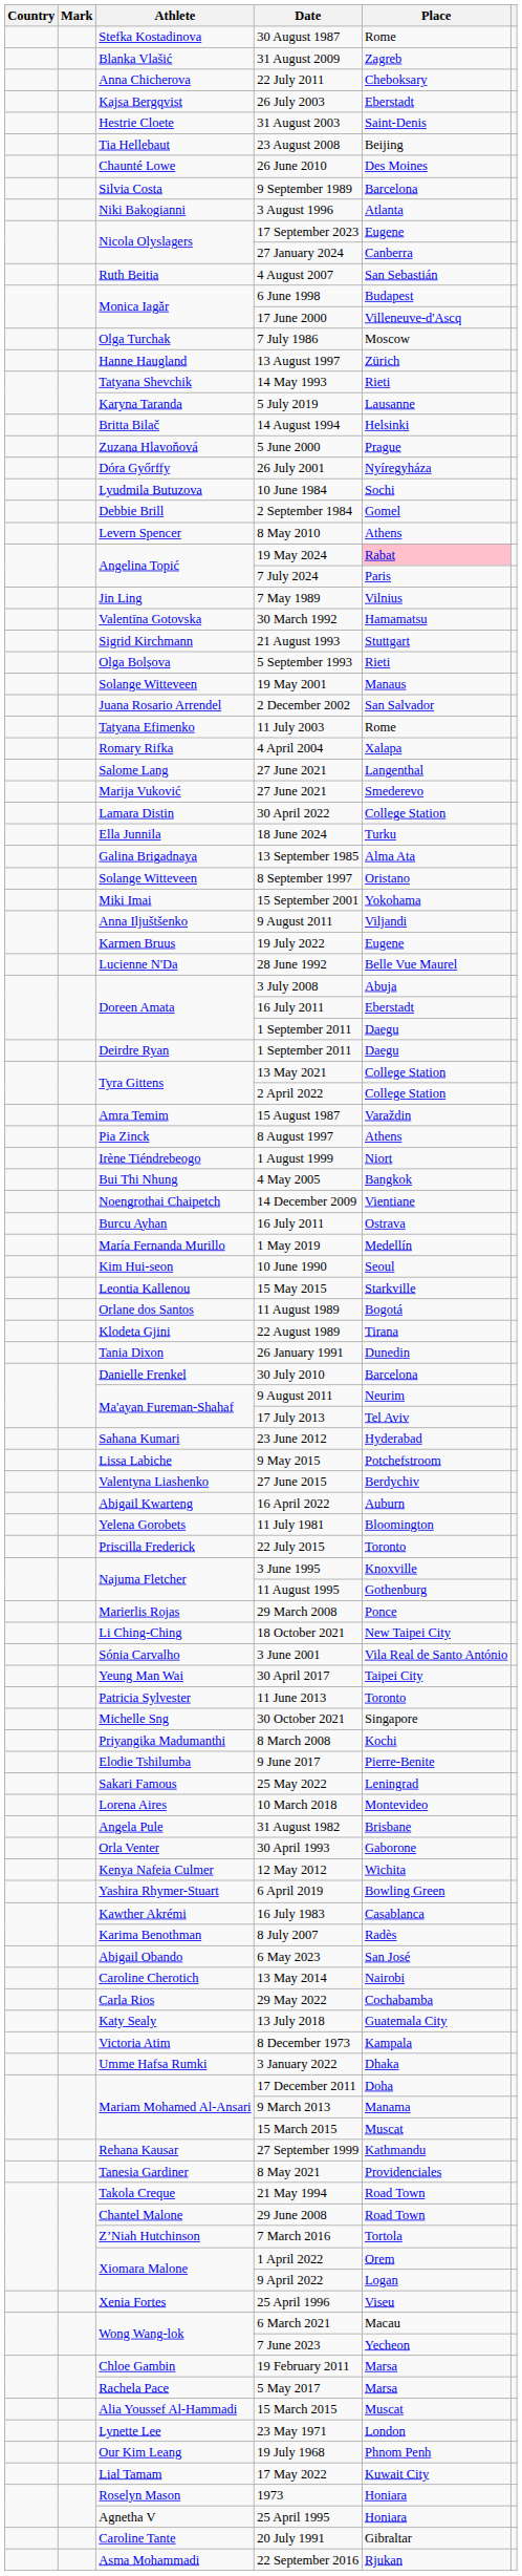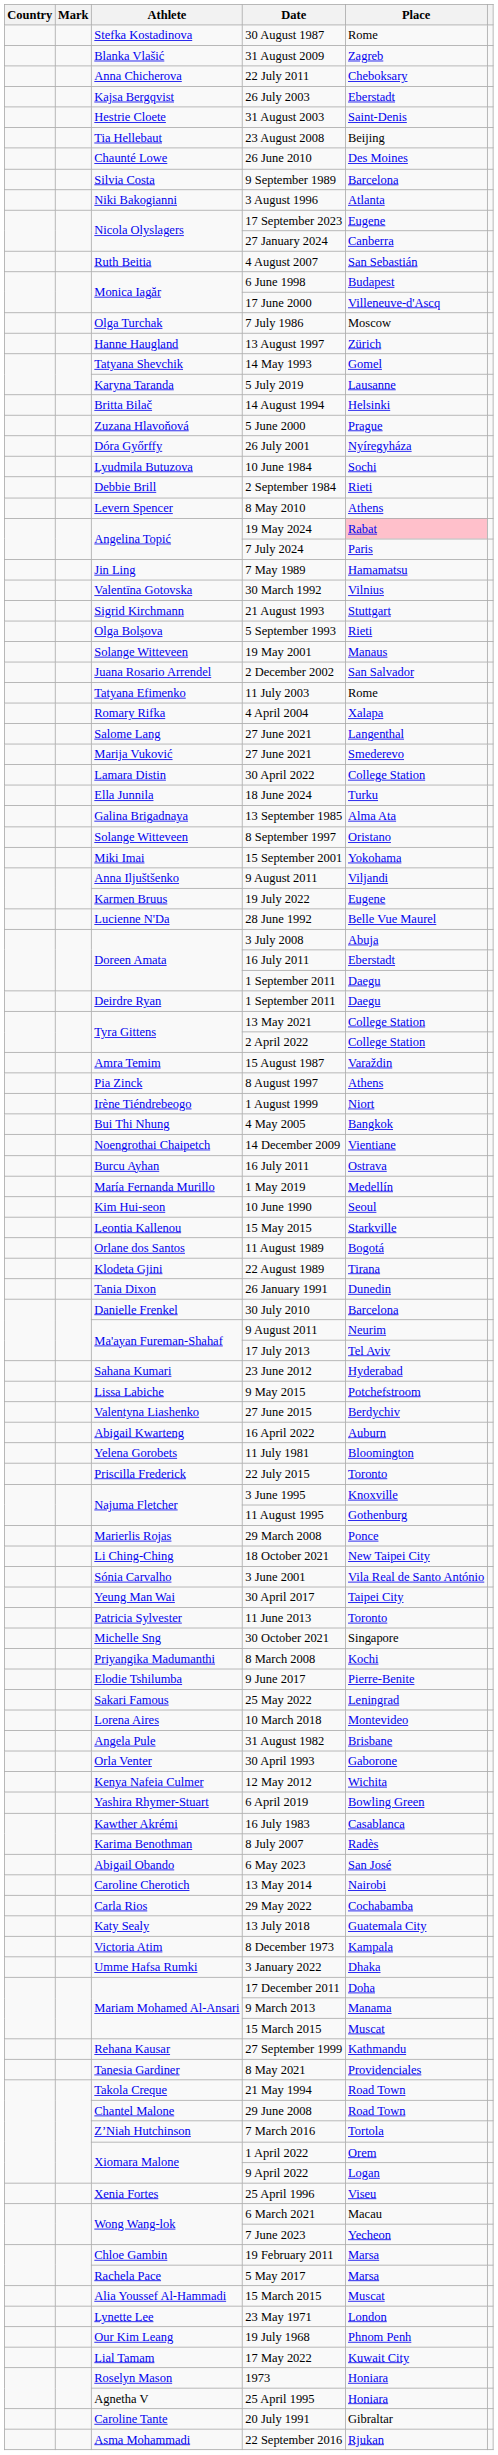 <table class="wikitable sortable static-row-numbers sticky-header" style="font-size:95%;">
 <tr>
 <th>Country</th>
 <th>Mark</th>
 <th>Athlete</th>
 <th>Date</th>
 <th>Place</th>
 <th class="unsortable"></th>
 </tr>
 <tr>
 <td></td>
 <td></td>
 <td><a href='#'>Stefka Kostadinova</a></td>
 <td>30 August 1987</td>
 <td>Rome</td>
 <td></td>
 </tr>
 <tr>
 <td></td>
 <td></td>
 <td><a href='#'>Blanka Vlašić</a></td>
 <td>31 August 2009</td>
 <td><a href='#'>Zagreb</a></td>
 <td></td>
 </tr>
 <tr>
 <td></td>
 <td></td>
 <td><a href='#'>Anna Chicherova</a></td>
 <td>22 July 2011</td>
 <td><a href='#'>Cheboksary</a></td>
 <td></td>
 </tr>
 <tr>
 <td></td>
 <td></td>
 <td><a href='#'>Kajsa Bergqvist</a></td>
 <td>26 July 2003</td>
 <td><a href='#'>Eberstadt</a></td>
 <td></td>
 </tr>
 <tr>
 <td></td>
 <td></td>
 <td><a href='#'>Hestrie Cloete</a></td>
 <td>31 August 2003</td>
 <td><a href='#'>Saint-Denis</a></td>
 <td></td>
 </tr>
 <tr>
 <td></td>
 <td></td>
 <td><a href='#'>Tia Hellebaut</a></td>
 <td>23 August 2008</td>
 <td>Beijing</td>
 <td></td>
 </tr>
 <tr>
 <td></td>
 <td></td>
 <td><a href='#'>Chaunté Lowe</a></td>
 <td>26 June 2010</td>
 <td><a href='#'>Des Moines</a></td>
 <td></td>
 </tr>
 <tr>
 <td></td>
 <td></td>
 <td><a href='#'>Silvia Costa</a></td>
 <td>9 September 1989</td>
 <td><a href='#'>Barcelona</a></td>
 <td></td>
 </tr>
 <tr>
 <td></td>
 <td></td>
 <td><a href='#'>Niki Bakogianni</a></td>
 <td>3 August 1996</td>
 <td><a href='#'>Atlanta</a></td>
 <td></td>
 </tr>
 <tr>
 <td rowspan=2></td>
 <td rowspan=2></td>
 <td rowspan=2><a href='#'>Nicola Olyslagers</a></td>
 <td>17 September 2023</td>
 <td><a href='#'>Eugene</a></td>
 <td></td>
 </tr>
 <tr>
 <td>27 January 2024</td>
 <td><a href='#'>Canberra</a></td>
 <td></td>
 </tr>
 <tr>
 <td></td>
 <td></td>
 <td><a href='#'>Ruth Beitia</a></td>
 <td>4 August 2007</td>
 <td><a href='#'>San Sebastián</a></td>
 <td></td>
 </tr>
 <tr>
 <td rowspan=2></td>
 <td rowspan=2></td>
 <td rowspan=2><a href='#'>Monica Iagăr</a></td>
 <td>6 June 1998</td>
 <td><a href='#'>Budapest</a></td>
 <td></td>
 </tr>
 <tr>
 <td>17 June 2000</td>
 <td><a href='#'>Villeneuve-d'Ascq</a></td>
 <td></td>
 </tr>
 <tr>
 <td></td>
 <td></td>
 <td><a href='#'>Olga Turchak</a></td>
 <td>7 July 1986</td>
 <td>Moscow</td>
 <td></td>
 </tr>
 <tr>
 <td></td>
 <td></td>
 <td><a href='#'>Hanne Haugland</a></td>
 <td>13 August 1997</td>
 <td><a href='#'>Zürich</a></td>
 <td></td>
 </tr>
 <tr>
 <td rowspan=2></td>
 <td rowspan=2></td>
 <td><a href='#'>Tatyana Shevchik</a></td>
 <td>14 May 1993</td>
-<td><a href='#'>Rieti</a></td>
+<td><a href='#'>Gomel</a></td>
 <td></td>
 </tr>
 <tr>
 <td><a href='#'>Karyna Taranda</a></td>
 <td>5 July 2019</td>
 <td><a href='#'>Lausanne</a></td>
 <td></td>
 </tr>
 <tr>
 <td></td>
 <td></td>
 <td><a href='#'>Britta Bilač</a></td>
 <td>14 August 1994</td>
 <td><a href='#'>Helsinki</a></td>
 <td></td>
 </tr>
 <tr>
 <td></td>
 <td></td>
 <td><a href='#'>Zuzana Hlavoňová</a></td>
 <td>5 June 2000</td>
 <td><a href='#'>Prague</a></td>
 <td></td>
 </tr>
 <tr>
 <td></td>
 <td></td>
 <td><a href='#'>Dóra Győrffy</a></td>
 <td>26 July 2001</td>
 <td><a href='#'>Nyíregyháza</a></td>
 <td></td>
 </tr>
 <tr>
 <td></td>
 <td></td>
 <td><a href='#'>Lyudmila Butuzova</a></td>
 <td>10 June 1984</td>
 <td><a href='#'>Sochi</a></td>
 <td></td>
 </tr>
 <tr>
 <td></td>
 <td></td>
 <td><a href='#'>Debbie Brill</a></td>
 <td>2 September 1984</td>
-<td><a href='#'>Gomel</a></td>
+<td><a href='#'>Rieti</a></td>
 <td></td>
 </tr>
 <tr>
 <td></td>
 <td></td>
 <td><a href='#'>Levern Spencer</a></td>
 <td>8 May 2010</td>
 <td><a href='#'>Athens</a></td>
 <td></td>
 </tr>
 <tr>
 <td rowspan=2></td>
 <td rowspan=2></td>
 <td rowspan=2><a href='#'>Angelina Topić</a></td>
 <td>19 May 2024</td>
 <td style="background: pink;"><a href='#'>Rabat</a></td>
 <td></td>
 </tr>
 <tr>
 <td>7 July 2024</td>
 <td><a href='#'>Paris</a></td>
 <td></td>
 </tr>
 <tr>
 <td></td>
 <td></td>
 <td><a href='#'>Jin Ling</a></td>
 <td>7 May 1989</td>
-<td><a href='#'>Vilnius</a></td>
+<td><a href='#'>Hamamatsu</a></td>
 <td></td>
 </tr>
 <tr>
 <td></td>
 <td></td>
 <td><a href='#'>Valentīna Gotovska</a></td>
 <td>30 March 1992</td>
-<td><a href='#'>Hamamatsu</a></td>
+<td><a href='#'>Vilnius</a></td>
 <td></td>
 </tr>
 <tr>
 <td></td>
 <td></td>
 <td><a href='#'>Sigrid Kirchmann</a></td>
 <td>21 August 1993</td>
 <td><a href='#'>Stuttgart</a></td>
 <td></td>
 </tr>
 <tr>
 <td></td>
 <td></td>
 <td><a href='#'>Olga Bolşova</a></td>
 <td>5 September 1993</td>
 <td><a href='#'>Rieti</a></td>
 <td></td>
 </tr>
 <tr>
 <td></td>
 <td></td>
 <td><a href='#'>Solange Witteveen</a></td>
 <td>19 May 2001</td>
 <td><a href='#'>Manaus</a></td>
 <td></td>
 </tr>
 <tr>
 <td></td>
 <td></td>
 <td><a href='#'>Juana Rosario Arrendel</a></td>
 <td>2 December 2002</td>
 <td><a href='#'>San Salvador</a></td>
 <td></td>
 </tr>
 <tr>
 <td></td>
 <td></td>
 <td><a href='#'>Tatyana Efimenko</a></td>
 <td>11 July 2003</td>
 <td>Rome</td>
 <td></td>
 </tr>
 <tr>
 <td></td>
 <td></td>
 <td><a href='#'>Romary Rifka</a></td>
 <td>4 April 2004</td>
 <td><a href='#'>Xalapa</a></td>
 <td></td>
 </tr>
 <tr>
 <td></td>
 <td></td>
 <td><a href='#'>Salome Lang</a></td>
 <td>27 June 2021</td>
 <td><a href='#'>Langenthal</a></td>
 <td></td>
 </tr>
 <tr>
 <td></td>
 <td></td>
 <td><a href='#'>Marija Vuković</a></td>
 <td>27 June 2021</td>
 <td><a href='#'>Smederevo</a></td>
 <td></td>
 </tr>
 <tr>
 <td></td>
 <td></td>
 <td><a href='#'>Lamara Distin</a></td>
 <td>30 April 2022</td>
 <td><a href='#'>College Station</a></td>
 <td></td>
 </tr>
 <tr>
 <td></td>
 <td></td>
 <td><a href='#'>Ella Junnila</a></td>
 <td>18 June 2024</td>
 <td><a href='#'>Turku</a></td>
 <td></td>
 </tr>
 <tr>
 <td></td>
 <td></td>
 <td><a href='#'>Galina Brigadnaya</a></td>
 <td>13 September 1985</td>
 <td><a href='#'>Alma Ata</a></td>
 <td></td>
 </tr>
 <tr>
 <td></td>
 <td></td>
 <td><a href='#'>Solange Witteveen</a></td>
 <td>8 September 1997</td>
 <td><a href='#'>Oristano</a></td>
 <td></td>
 </tr>
 <tr>
 <td></td>
 <td></td>
 <td><a href='#'>Miki Imai</a></td>
 <td>15 September 2001</td>
 <td><a href='#'>Yokohama</a></td>
 <td></td>
 </tr>
 <tr>
 <td rowspan=2></td>
 <td rowspan=2></td>
 <td><a href='#'>Anna Iljuštšenko</a></td>
 <td>9 August 2011</td>
 <td><a href='#'>Viljandi</a></td>
 <td></td>
 </tr>
 <tr>
 <td><a href='#'>Karmen Bruus</a></td>
 <td>19 July 2022</td>
 <td><a href='#'>Eugene</a></td>
 <td></td>
 </tr>
 <tr>
 <td></td>
 <td></td>
 <td><a href='#'>Lucienne N'Da</a></td>
 <td>28 June 1992</td>
 <td><a href='#'>Belle Vue Maurel</a></td>
 <td></td>
 </tr>
 <tr>
 <td rowspan=3></td>
 <td rowspan=3></td>
 <td rowspan=3><a href='#'>Doreen Amata</a></td>
 <td>3 July 2008</td>
 <td><a href='#'>Abuja</a></td>
 <td></td>
 </tr>
 <tr>
 <td>16 July 2011</td>
 <td><a href='#'>Eberstadt</a></td>
 <td></td>
 </tr>
 <tr>
 <td>1 September 2011</td>
 <td><a href='#'>Daegu</a></td>
 <td></td>
 </tr>
 <tr>
 <td></td>
 <td></td>
 <td><a href='#'>Deirdre Ryan</a></td>
 <td>1 September 2011</td>
 <td><a href='#'>Daegu</a></td>
 <td></td>
 </tr>
 <tr>
 <td rowspan=2></td>
 <td rowspan=2></td>
 <td rowspan=2><a href='#'>Tyra Gittens</a></td>
 <td>13 May 2021</td>
 <td><a href='#'>College Station</a></td>
 <td></td>
 </tr>
 <tr>
 <td>2 April 2022</td>
 <td><a href='#'>College Station</a></td>
 <td></td>
 </tr>
 <tr>
 <td></td>
 <td></td>
 <td><a href='#'>Amra Temim</a></td>
 <td>15 August 1987</td>
 <td><a href='#'>Varaždin</a></td>
 <td></td>
 </tr>
 <tr>
 <td></td>
 <td></td>
 <td><a href='#'>Pia Zinck</a></td>
 <td>8 August 1997</td>
 <td><a href='#'>Athens</a></td>
 <td></td>
 </tr>
 <tr>
 <td></td>
 <td></td>
 <td><a href='#'>Irène Tiéndrebeogo</a></td>
 <td>1 August 1999</td>
 <td><a href='#'>Niort</a></td>
 <td></td>
 </tr>
 <tr>
 <td></td>
 <td></td>
 <td><a href='#'>Bui Thi Nhung</a></td>
 <td>4 May 2005</td>
 <td><a href='#'>Bangkok</a></td>
 <td></td>
 </tr>
 <tr>
 <td></td>
 <td></td>
 <td><a href='#'>Noengrothai Chaipetch</a></td>
 <td>14 December 2009</td>
 <td><a href='#'>Vientiane</a></td>
 <td></td>
 </tr>
 <tr>
 <td></td>
 <td></td>
 <td><a href='#'>Burcu Ayhan</a></td>
 <td>16 July 2011</td>
 <td><a href='#'>Ostrava</a></td>
 <td></td>
 </tr>
 <tr>
 <td></td>
 <td> </td>
 <td><a href='#'>María Fernanda Murillo</a></td>
 <td>1 May 2019</td>
 <td><a href='#'>Medellín</a></td>
 <td></td>
 </tr>
 <tr>
 <td></td>
 <td></td>
 <td><a href='#'>Kim Hui-seon</a></td>
 <td>10 June 1990</td>
 <td><a href='#'>Seoul</a></td>
 <td></td>
 </tr>
 <tr>
 <td></td>
 <td></td>
 <td><a href='#'>Leontia Kallenou</a></td>
 <td>15 May 2015</td>
 <td><a href='#'>Starkville</a></td>
 <td></td>
 </tr>
 <tr>
 <td></td>
 <td></td>
 <td><a href='#'>Orlane dos Santos</a></td>
 <td>11 August 1989</td>
 <td><a href='#'>Bogotá</a></td>
 <td></td>
 </tr>
 <tr>
 <td></td>
 <td></td>
 <td><a href='#'>Klodeta Gjini</a></td>
 <td>22 August 1989</td>
 <td><a href='#'>Tirana</a></td>
 <td></td>
 </tr>
 <tr>
 <td></td>
 <td></td>
 <td><a href='#'>Tania Dixon</a></td>
 <td>26 January 1991</td>
 <td><a href='#'>Dunedin</a></td>
 <td></td>
 </tr>
 <tr>
 <td rowspan=3></td>
 <td rowspan=3></td>
 <td><a href='#'>Danielle Frenkel</a></td>
 <td>30 July 2010</td>
 <td><a href='#'>Barcelona</a></td>
 <td></td>
 </tr>
 <tr>
 <td rowspan=2><a href='#'>Ma'ayan Fureman-Shahaf</a></td>
 <td>9 August 2011</td>
 <td><a href='#'>Neurim</a></td>
 <td></td>
 </tr>
 <tr>
 <td>17 July 2013</td>
 <td><a href='#'>Tel Aviv</a></td>
 <td></td>
 </tr>
 <tr>
 <td></td>
 <td></td>
 <td><a href='#'>Sahana Kumari</a></td>
 <td>23 June 2012</td>
 <td><a href='#'>Hyderabad</a></td>
 <td></td>
 </tr>
 <tr>
 <td></td>
 <td> </td>
 <td><a href='#'>Lissa Labiche</a></td>
 <td>9 May 2015</td>
 <td><a href='#'>Potchefstroom</a></td>
 <td></td>
 </tr>
 <tr>
 <td></td>
 <td></td>
 <td><a href='#'>Valentyna Liashenko</a></td>
 <td>27 June 2015</td>
 <td><a href='#'>Berdychiv</a></td>
 <td></td>
 </tr>
 <tr>
 <td></td>
 <td></td>
 <td><a href='#'>Abigail Kwarteng</a></td>
 <td>16 April 2022</td>
 <td><a href='#'>Auburn</a></td>
 <td></td>
 </tr>
 <tr>
 <td></td>
 <td></td>
 <td><a href='#'>Yelena Gorobets</a></td>
 <td>11 July 1981</td>
 <td><a href='#'>Bloomington</a></td>
 <td></td>
 </tr>
 <tr>
 <td></td>
 <td></td>
 <td><a href='#'>Priscilla Frederick</a></td>
 <td>22 July 2015</td>
 <td><a href='#'>Toronto</a></td>
 <td></td>
 </tr>
 <tr>
 <td rowspan=2></td>
 <td rowspan=2></td>
 <td rowspan=2><a href='#'>Najuma Fletcher</a></td>
 <td>3 June 1995</td>
 <td><a href='#'>Knoxville</a></td>
 <td></td>
 </tr>
 <tr>
 <td>11 August 1995</td>
 <td><a href='#'>Gothenburg</a></td>
 <td></td>
 </tr>
 <tr>
 <td></td>
 <td></td>
 <td><a href='#'>Marierlis Rojas</a></td>
 <td>29 March 2008</td>
 <td><a href='#'>Ponce</a></td>
 <td></td>
 </tr>
 <tr>
 <td></td>
 <td></td>
 <td><a href='#'>Li Ching-Ching</a></td>
 <td>18 October 2021</td>
 <td><a href='#'>New Taipei City</a></td>
 <td></td>
 </tr>
 <tr>
 <td></td>
 <td></td>
 <td><a href='#'>Sónia Carvalho</a></td>
 <td>3 June 2001</td>
 <td><a href='#'>Vila Real de Santo António</a></td>
 <td></td>
 </tr>
 <tr>
 <td></td>
 <td></td>
 <td><a href='#'>Yeung Man Wai</a></td>
 <td>30 April 2017</td>
 <td><a href='#'>Taipei City</a></td>
 <td></td>
 </tr>
 <tr>
 <td></td>
 <td></td>
 <td><a href='#'>Patricia Sylvester</a></td>
 <td>11 June 2013</td>
 <td><a href='#'>Toronto</a></td>
 <td></td>
 </tr>
 <tr>
 <td></td>
 <td></td>
 <td><a href='#'>Michelle Sng</a></td>
 <td>30 October 2021</td>
 <td>Singapore</td>
 <td></td>
 </tr>
 <tr>
 <td></td>
 <td></td>
 <td><a href='#'>Priyangika Madumanthi</a></td>
 <td>8 March 2008</td>
 <td><a href='#'>Kochi</a></td>
 <td></td>
 </tr>
 <tr>
 <td></td>
 <td></td>
 <td><a href='#'>Elodie Tshilumba</a></td>
 <td>9 June 2017</td>
 <td><a href='#'>Pierre-Benite</a></td>
 <td></td>
 </tr>
 <tr>
 <td></td>
 <td></td>
 <td><a href='#'>Sakari Famous</a></td>
 <td>25 May 2022</td>
 <td><a href='#'>Leningrad</a></td>
 <td></td>
 </tr>
 <tr>
 <td></td>
 <td></td>
 <td><a href='#'>Lorena Aires</a></td>
 <td>10 March 2018</td>
 <td><a href='#'>Montevideo</a></td>
 <td></td>
 </tr>
 <tr>
 <td></td>
 <td></td>
 <td><a href='#'>Angela Pule</a></td>
 <td>31 August 1982</td>
 <td><a href='#'>Brisbane</a></td>
 <td></td>
 </tr>
 <tr>
 <td></td>
 <td> </td>
 <td><a href='#'>Orla Venter</a></td>
 <td>30 April 1993</td>
 <td><a href='#'>Gaborone</a></td>
 <td></td>
 </tr>
 <tr>
 <td></td>
 <td></td>
 <td><a href='#'>Kenya Nafeia Culmer</a></td>
 <td>12 May 2012</td>
 <td><a href='#'>Wichita</a></td>
 <td></td>
 </tr>
 <tr>
 <td></td>
 <td></td>
 <td><a href='#'>Yashira Rhymer-Stuart</a></td>
 <td>6 April 2019</td>
 <td><a href='#'>Bowling Green</a></td>
 <td></td>
 </tr>
 <tr>
 <td rowspan=2></td>
 <td rowspan=2></td>
 <td><a href='#'>Kawther Akrémi</a></td>
 <td>16 July 1983</td>
 <td><a href='#'>Casablanca</a></td>
 <td></td>
 </tr>
 <tr>
 <td><a href='#'>Karima Benothman</a></td>
 <td>8 July 2007</td>
 <td><a href='#'>Radès</a></td>
 <td></td>
 </tr>
 <tr>
 <td></td>
 <td></td>
 <td><a href='#'>Abigail Obando</a></td>
 <td>6 May 2023</td>
 <td><a href='#'>San José</a></td>
 <td></td>
 </tr>
 <tr>
 <td></td>
 <td> </td>
 <td><a href='#'>Caroline Cherotich</a></td>
 <td>13 May 2014</td>
 <td><a href='#'>Nairobi</a></td>
 <td></td>
 </tr>
 <tr>
 <td></td>
 <td> </td>
 <td><a href='#'>Carla Rios</a></td>
 <td>29 May 2022</td>
 <td><a href='#'>Cochabamba</a></td>
 <td></td>
 </tr>
 <tr>
 <td></td>
 <td></td>
 <td><a href='#'>Katy Sealy</a></td>
 <td>13 July 2018</td>
 <td><a href='#'>Guatemala City</a></td>
 <td></td>
 </tr>
 <tr>
 <td></td>
 <td> </td>
 <td><a href='#'>Victoria Atim</a></td>
 <td>8 December 1973</td>
 <td><a href='#'>Kampala</a></td>
 <td></td>
 </tr>
 <tr>
 <td></td>
 <td></td>
 <td><a href='#'>Umme Hafsa Rumki</a></td>
 <td>3 January 2022</td>
 <td><a href='#'>Dhaka</a></td>
 <td></td>
 </tr>
 <tr>
 <td rowspan=3></td>
 <td rowspan=3></td>
 <td rowspan=3><a href='#'>Mariam Mohamed Al-Ansari</a></td>
 <td>17 December 2011</td>
 <td><a href='#'>Doha</a></td>
 <td></td>
 </tr>
 <tr>
 <td>9 March 2013</td>
 <td><a href='#'>Manama</a></td>
 <td></td>
 </tr>
 <tr>
 <td>15 March 2015</td>
 <td><a href='#'>Muscat</a></td>
 <td></td>
 </tr>
 <tr>
 <td></td>
 <td> </td>
 <td><a href='#'>Rehana Kausar</a></td>
 <td>27 September 1999</td>
 <td><a href='#'>Kathmandu</a></td>
 <td></td>
 </tr>
 <tr>
 <td></td>
 <td></td>
 <td><a href='#'>Tanesia Gardiner</a></td>
 <td>8 May 2021</td>
 <td><a href='#'>Providenciales</a></td>
 <td></td>
 </tr>
 <tr>
 <td rowspan=5></td>
 <td rowspan=5></td>
 <td><a href='#'>Takola Creque</a></td>
 <td>21 May 1994</td>
 <td><a href='#'>Road Town</a></td>
 <td></td>
 </tr>
 <tr>
 <td><a href='#'>Chantel Malone</a></td>
 <td>29 June 2008</td>
 <td><a href='#'>Road Town</a></td>
 <td></td>
 </tr>
 <tr>
 <td><a href='#'>Z’Niah Hutchinson</a></td>
 <td>7 March 2016</td>
 <td><a href='#'>Tortola</a></td>
 <td></td>
 </tr>
 <tr>
 <td rowspan=2><a href='#'>Xiomara Malone</a></td>
 <td>1 April 2022</td>
 <td><a href='#'>Orem</a></td>
 <td></td>
 </tr>
 <tr>
 <td>9 April 2022</td>
 <td><a href='#'>Logan</a></td>
 <td></td>
 </tr>
 <tr>
 <td></td>
 <td></td>
 <td><a href='#'>Xenia Fortes</a></td>
 <td>25 April 1996</td>
 <td><a href='#'>Viseu</a></td>
 <td></td>
 </tr>
 <tr>
 <td rowspan=2></td>
 <td rowspan=2></td>
 <td rowspan=2><a href='#'>Wong Wang-lok</a></td>
 <td>6 March 2021</td>
 <td>Macau</td>
 <td></td>
 </tr>
 <tr>
 <td>7 June 2023</td>
 <td><a href='#'>Yecheon</a></td>
 <td></td>
 </tr>
 <tr>
 <td rowspan=2></td>
 <td rowspan=2></td>
 <td><a href='#'>Chloe Gambin</a></td>
 <td>19 February 2011</td>
 <td><a href='#'>Marsa</a></td>
 <td></td>
 </tr>
 <tr>
 <td><a href='#'>Rachela Pace</a></td>
 <td>5 May 2017</td>
 <td><a href='#'>Marsa</a></td>
 <td></td>
 </tr>
 <tr>
 <td></td>
 <td></td>
 <td><a href='#'>Alia Youssef Al-Hammadi</a></td>
 <td>15 March 2015</td>
 <td><a href='#'>Muscat</a></td>
 <td></td>
 </tr>
 <tr>
 <td></td>
 <td></td>
 <td><a href='#'>Lynette Lee</a></td>
 <td>23 May 1971</td>
 <td><a href='#'>London</a></td>
 <td></td>
 </tr>
 <tr>
 <td></td>
 <td></td>
 <td><a href='#'>Our Kim Leang</a></td>
 <td>19 July 1968</td>
 <td><a href='#'>Phnom Penh</a></td>
 <td></td>
 </tr>
 <tr>
 <td></td>
 <td></td>
 <td><a href='#'>Lial Tamam</a></td>
 <td>17 May 2022</td>
 <td><a href='#'>Kuwait City</a></td>
 <td></td>
 </tr>
 <tr>
 <td rowspan=2></td>
 <td rowspan=2></td>
 <td><a href='#'>Roselyn Mason</a></td>
 <td>1973</td>
 <td><a href='#'>Honiara</a></td>
 <td></td>
 </tr>
 <tr>
 <td>Agnetha V</td>
 <td>25 April 1995</td>
 <td><a href='#'>Honiara</a></td>
 <td></td>
 </tr>
 <tr>
 <td></td>
 <td></td>
 <td><a href='#'>Caroline Tante</a></td>
 <td>20 July 1991</td>
 <td>Gibraltar</td>
 <td></td>
 </tr>
 <tr>
 <td></td>
 <td></td>
 <td><a href='#'>Asma Mohammadi</a></td>
 <td>22 September 2016</td>
 <td><a href='#'>Rjukan</a></td>
 <td></td>
 </tr>
 </table>
